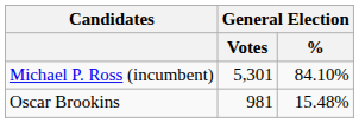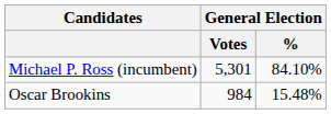 <table class=wikitable>
 <tr>
 <th colspan=1><strong>Candidates</strong></th>
 <th colspan=2><strong>General Election</strong></th>
 </tr>
 <tr>
 <th></th>
 <th>Votes</th>
 <th>%</th>
 </tr>
 <tr>
 <td><a href='#'>Michael P. Ross</a> (incumbent)</td>
 <td align="right">5,301</td>
 <td align="right">84.10%</td>
 </tr>
 <tr>
 <td>Oscar Brookins</td>
-<td align="right">981</td>
+<td align="right">984</td>
 <td align="right">15.48%</td>
 </tr>
 </table>
